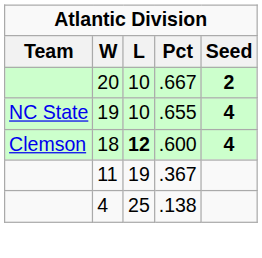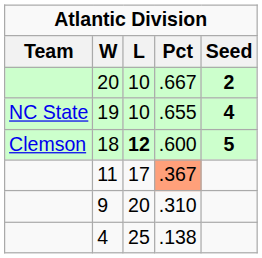 <table class="wikitable" style="float:left;margin-right:1em;">
 <tr>
 <td colspan="5" align="center"><strong>Atlantic Division</strong></td>
 </tr>
 <tr>
 <th>Team</th>
 <th>W</th>
 <th>L</th>
 <th>Pct</th>
 <th>Seed</th>
 </tr>
 <tr bgcolor="#ccffcc">
 <td></td>
 <td>20</td>
 <td>10</td>
 <td>.667</td>
 <td align=center><strong>2</strong></td>
 </tr>
 <tr bgcolor="#ccffcc">
 <td><a href='#'>NC State</a></td>
 <td>19</td>
 <td>10</td>
 <td>.655</td>
 <td align=center><strong>4</strong></td>
 </tr>
 <tr bgcolor="#ccffcc">
 <td><a href='#'>Clemson</a></td>
 <td>18</td>
 <td><strong>12</strong></td>
 <td>.600</td>
-<td align=center><strong>4</strong></td>
+<td align=center><strong>5</strong></td>
 </tr>
 <tr>
 <td></td>
 <td>11</td>
-<td>19</td>
-<td>.367</td>
+<td>17</td>
+<td style="background: lightsalmon;">.367</td>
+<td></td>
+</tr>
+<tr>
+<td></td>
+<td>9</td>
+<td>20</td>
+<td>.310</td>
 <td></td>
 </tr>
 <tr>
 <td></td>
 <td>4</td>
 <td>25</td>
 <td>.138</td>
 <td></td>
 </tr>
 </table>
